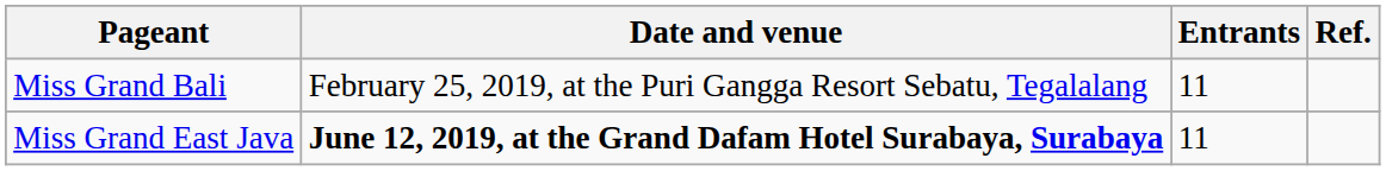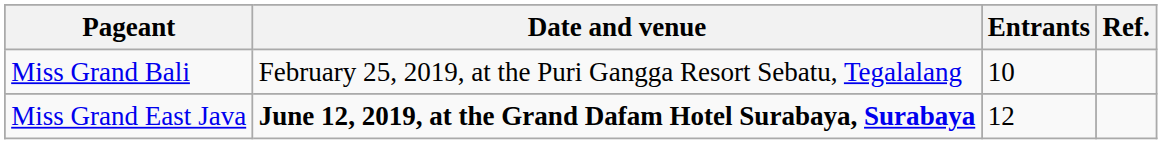 <table class="wikitable defaultcenter col2left" style="font-size: 95%";>
 <tr>
 <th>Pageant</th>
 <th>Date and venue</th>
 <th>Entrants</th>
 <th>Ref.</th>
 </tr>
 <tr>
 <td><a href='#'>Miss Grand Bali</a></td>
 <td>February 25, 2019, at the Puri Gangga Resort Sebatu, <a href='#'>Tegalalang</a></td>
-<td>11</td>
+<td>10</td>
 <td></td>
 </tr>
 <tr>
 <td><a href='#'>Miss Grand East Java</a></td>
 <td><strong>June 12, 2019, at the Grand Dafam Hotel Surabaya, <a href='#'>Surabaya</a></strong></td>
-<td>11</td>
+<td>12</td>
 <td></td>
 </tr>
 </table>
